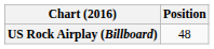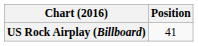 <table class="wikitable plainrowheaders" style="text-align:center;">
 <tr>
 <th>Chart (2016)</th>
 <th>Position</th>
 </tr>
 <tr>
 <th scope="row">US Rock Airplay (<em>Billboard</em>)</th>
-<td>48</td>
+<td>41</td>
 </tr>
 </table>
